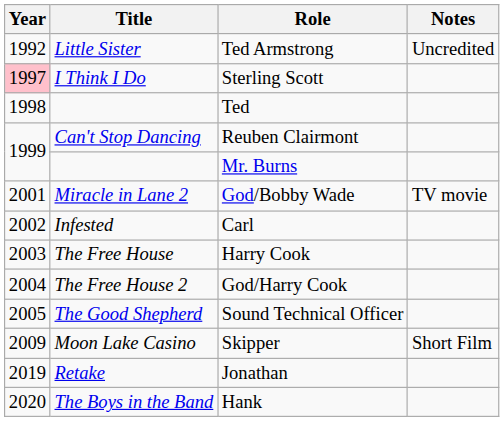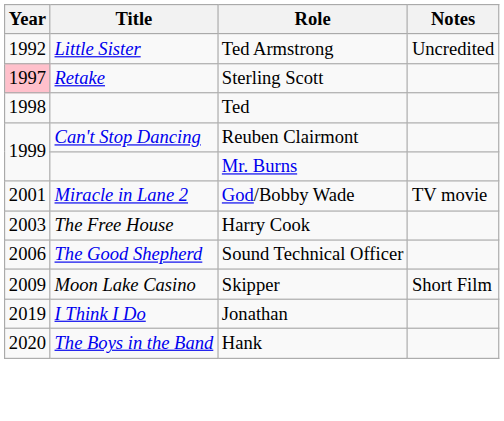 <table class="wikitable sortable">
 <tr>
 <th>Year</th>
 <th>Title</th>
 <th>Role</th>
 <th class="unsortable">Notes</th>
 </tr>
 <tr>
 <td>1992</td>
 <td><em><a href='#'>Little Sister</a></em></td>
 <td>Ted Armstrong</td>
 <td>Uncredited</td>
 </tr>
 <tr>
 <td style="background: pink;">1997</td>
-<td><em><a href='#'>I Think I Do</a></em></td>
+<td><em><a href='#'>Retake</a></em></td>
 <td>Sterling Scott</td>
 <td></td>
 </tr>
 <tr>
 <td>1998</td>
 <td><em></em></td>
 <td>Ted</td>
 <td></td>
 </tr>
 <tr>
 <td rowspan=2>1999</td>
 <td><em><a href='#'>Can't Stop Dancing</a></em></td>
 <td>Reuben Clairmont</td>
 <td></td>
 </tr>
 <tr>
 <td><em></em></td>
 <td><a href='#'>Mr. Burns</a></td>
 <td></td>
 </tr>
 <tr>
 <td>2001</td>
 <td><em><a href='#'>Miracle in Lane 2</a></em></td>
 <td><a href='#'>God</a>/Bobby Wade</td>
 <td>TV movie</td>
 </tr>
 <tr>
-<td>2002</td>
-<td><em>Infested</em></td>
-<td>Carl</td>
-<td></td>
-</tr>
-<tr>
 <td>2003</td>
 <td><em>The Free House</em></td>
 <td>Harry Cook</td>
 <td></td>
 </tr>
 <tr>
-<td>2004</td>
-<td><em>The Free House 2</em></td>
-<td>God/Harry Cook</td>
-<td></td>
-</tr>
-<tr>
-<td>2005</td>
+<td>2006</td>
 <td><em><a href='#'>The Good Shepherd</a></em></td>
 <td>Sound Technical Officer</td>
 <td></td>
 </tr>
 <tr>
 <td>2009</td>
 <td><em>Moon Lake Casino</em></td>
 <td>Skipper</td>
 <td>Short Film</td>
 </tr>
 <tr>
 <td>2019</td>
-<td><em><a href='#'>Retake</a></em></td>
+<td><em><a href='#'>I Think I Do</a></em></td>
 <td>Jonathan</td>
 <td></td>
 </tr>
 <tr>
 <td>2020</td>
 <td><em><a href='#'>The Boys in the Band</a></em></td>
 <td>Hank</td>
 <td></td>
 </tr>
 </table>
